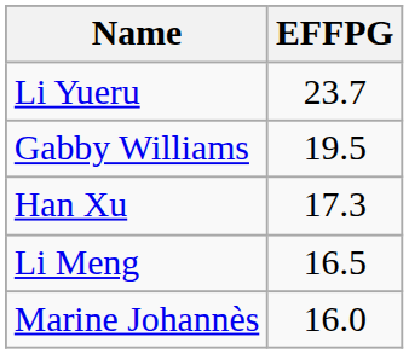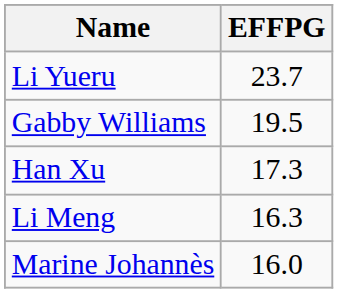 <table class=wikitable>
 <tr>
 <th>Name</th>
 <th>EFFPG</th>
 </tr>
 <tr>
 <td> <a href='#'>Li Yueru</a></td>
 <td align=center>23.7</td>
 </tr>
 <tr>
 <td> <a href='#'>Gabby Williams</a></td>
 <td align=center>19.5</td>
 </tr>
 <tr>
 <td> <a href='#'>Han Xu</a></td>
 <td align=center>17.3</td>
 </tr>
 <tr>
 <td> <a href='#'>Li Meng</a></td>
-<td align=center>16.5</td>
+<td align=center>16.3</td>
 </tr>
 <tr>
 <td> <a href='#'>Marine Johannès</a></td>
 <td align=center>16.0</td>
 </tr>
 </table>
